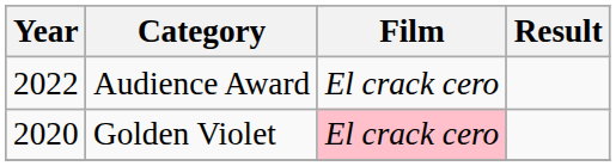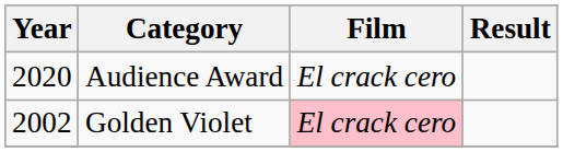 <table class="wikitable sortable">
 <tr>
 <th>Year</th>
 <th>Category</th>
 <th>Film</th>
 <th>Result</th>
 </tr>
 <tr>
-<td>2022</td>
+<td>2020</td>
 <td>Audience Award</td>
 <td><em>El crack cero</em></td>
 <td></td>
 </tr>
 <tr>
-<td>2020</td>
+<td>2002</td>
 <td>Golden Violet</td>
 <td style="background: pink;"><em>El crack cero</em></td>
 <td></td>
 </tr>
 <tr>
 </tr>
 </table>
